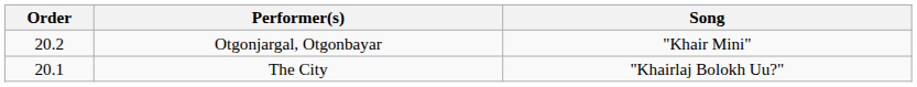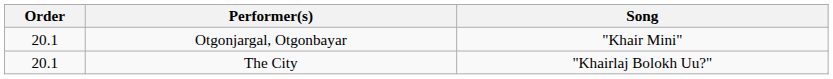 <table class="wikitable" style="text-align:center; line-height:17px; ">
 <tr>
 <th width="05%">Order</th>
 <th width="25%">Performer(s)</th>
 <th width="25%">Song</th>
 </tr>
 <tr>
-<td>20.2</td>
+<td>20.1</td>
 <td>Otgonjargal, Otgonbayar</td>
 <td>"Khair Mini"</td>
 </tr>
 <tr>
 <td>20.1</td>
 <td>The City</td>
 <td>"Khairlaj Bolokh Uu?"</td>
 </tr>
 </table>
